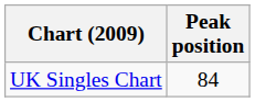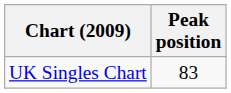 <table class="wikitable">
 <tr>
 <th>Chart (2009)</th>
 <th>Peak<br>position</th>
 </tr>
 <tr>
 <td><a href='#'>UK Singles Chart</a></td>
-<td align="center">84</td>
+<td align="center">83</td>
 </tr>
 </table>
